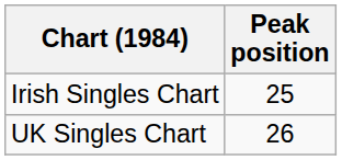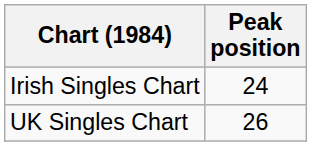 <table class="wikitable sortable">
 <tr>
 <th>Chart (1984)</th>
 <th>Peak<br>position</th>
 </tr>
 <tr>
 <td>Irish Singles Chart</td>
-<td style="text-align:center;">25</td>
+<td style="text-align:center;">24</td>
 </tr>
 <tr>
 <td>UK Singles Chart</td>
 <td style="text-align:center;">26</td>
 </tr>
 </table>
